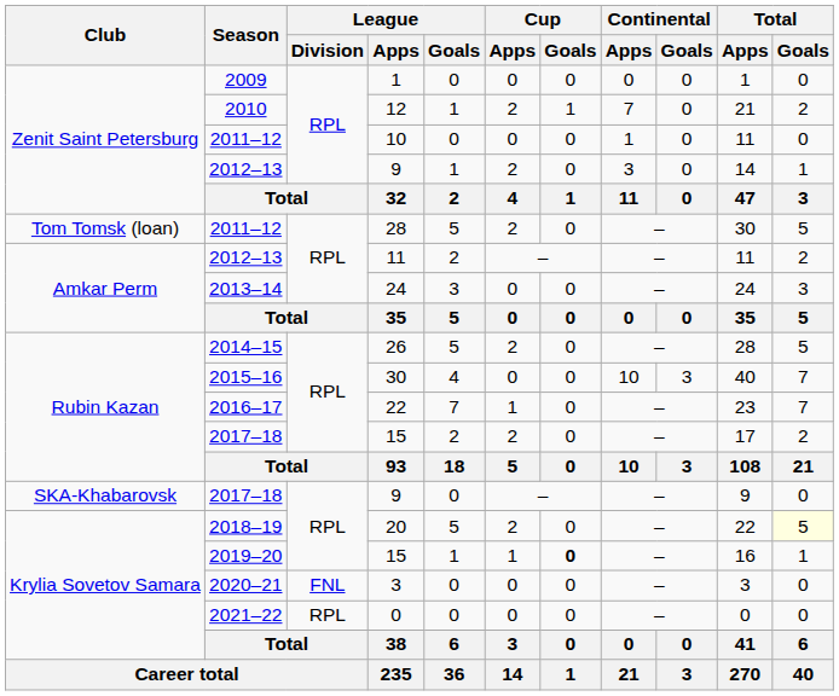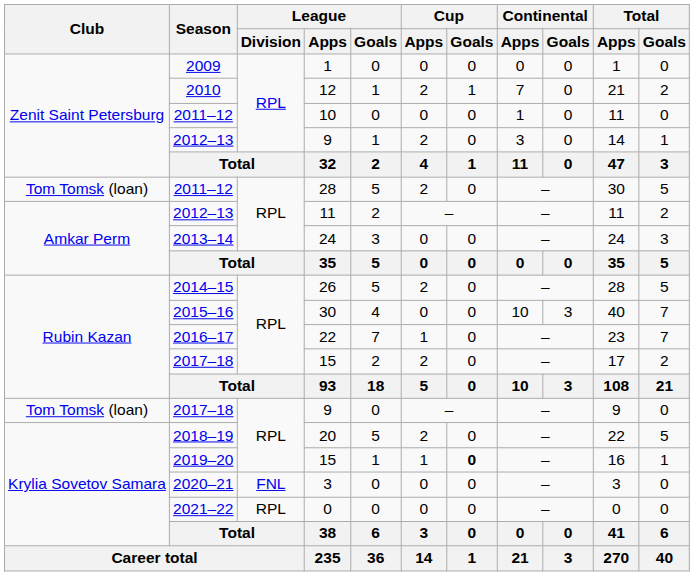 <table class="wikitable" style="text-align: center;">
 <tr>
 <th rowspan=2>Club</th>
 <th rowspan=2>Season</th>
 <th colspan=3>League</th>
 <th colspan=2>Cup</th>
 <th colspan=2>Continental</th>
 <th colspan=2>Total</th>
 </tr>
 <tr>
 <th>Division</th>
 <th>Apps</th>
 <th>Goals</th>
 <th>Apps</th>
 <th>Goals</th>
 <th>Apps</th>
 <th>Goals</th>
 <th>Apps</th>
 <th>Goals</th>
 </tr>
 <tr>
 <td rowspan="5"><a href='#'>Zenit Saint Petersburg</a></td>
 <td><a href='#'>2009</a></td>
 <td rowspan="4"><a href='#'>RPL</a></td>
 <td>1</td>
 <td>0</td>
 <td>0</td>
 <td>0</td>
 <td>0</td>
 <td>0</td>
 <td>1</td>
 <td>0</td>
 </tr>
 <tr>
 <td><a href='#'>2010</a></td>
 <td>12</td>
 <td>1</td>
 <td>2</td>
 <td>1</td>
 <td>7</td>
 <td>0</td>
 <td>21</td>
 <td>2</td>
 </tr>
 <tr>
 <td><a href='#'>2011–12</a></td>
 <td>10</td>
 <td>0</td>
 <td>0</td>
 <td>0</td>
 <td>1</td>
 <td>0</td>
 <td>11</td>
 <td>0</td>
 </tr>
 <tr>
 <td><a href='#'>2012–13</a></td>
 <td>9</td>
 <td>1</td>
 <td>2</td>
 <td>0</td>
 <td>3</td>
 <td>0</td>
 <td>14</td>
 <td>1</td>
 </tr>
 <tr>
 <th colspan=2>Total</th>
 <th>32</th>
 <th>2</th>
 <th>4</th>
 <th>1</th>
 <th>11</th>
 <th>0</th>
 <th>47</th>
 <th>3</th>
 </tr>
 <tr>
 <td><a href='#'>Tom Tomsk</a> (loan)</td>
 <td><a href='#'>2011–12</a></td>
 <td rowspan="3">RPL</td>
 <td>28</td>
 <td>5</td>
 <td>2</td>
 <td>0</td>
 <td colspan="2">–</td>
 <td>30</td>
 <td>5</td>
 </tr>
 <tr>
 <td rowspan="3"><a href='#'>Amkar Perm</a></td>
 <td><a href='#'>2012–13</a></td>
 <td>11</td>
 <td>2</td>
 <td colspan="2">–</td>
 <td colspan="2">–</td>
 <td>11</td>
 <td>2</td>
 </tr>
 <tr>
 <td><a href='#'>2013–14</a></td>
 <td>24</td>
 <td>3</td>
 <td>0</td>
 <td>0</td>
 <td colspan="2">–</td>
 <td>24</td>
 <td>3</td>
 </tr>
 <tr>
 <th colspan=2>Total</th>
 <th>35</th>
 <th>5</th>
 <th>0</th>
 <th>0</th>
 <th>0</th>
 <th>0</th>
 <th>35</th>
 <th>5</th>
 </tr>
 <tr>
 <td rowspan="5"><a href='#'>Rubin Kazan</a></td>
 <td><a href='#'>2014–15</a></td>
 <td rowspan="4">RPL</td>
 <td>26</td>
 <td>5</td>
 <td>2</td>
 <td>0</td>
 <td colspan="2">–</td>
 <td>28</td>
 <td>5</td>
 </tr>
 <tr>
 <td><a href='#'>2015–16</a></td>
 <td>30</td>
 <td>4</td>
 <td>0</td>
 <td>0</td>
 <td>10</td>
 <td>3</td>
 <td>40</td>
 <td>7</td>
 </tr>
 <tr>
 <td><a href='#'>2016–17</a></td>
 <td>22</td>
 <td>7</td>
 <td>1</td>
 <td>0</td>
 <td colspan="2">–</td>
 <td>23</td>
 <td>7</td>
 </tr>
 <tr>
 <td><a href='#'>2017–18</a></td>
 <td>15</td>
 <td>2</td>
 <td>2</td>
 <td>0</td>
 <td colspan="2">–</td>
 <td>17</td>
 <td>2</td>
 </tr>
 <tr>
 <th colspan=2>Total</th>
 <th>93</th>
 <th>18</th>
 <th>5</th>
 <th>0</th>
 <th>10</th>
 <th>3</th>
 <th>108</th>
 <th>21</th>
 </tr>
 <tr>
-<td><a href='#'>SKA-Khabarovsk</a></td>
+<td><a href='#'>Tom Tomsk</a> (loan)</td>
 <td><a href='#'>2017–18</a></td>
 <td rowspan="3">RPL</td>
 <td>9</td>
 <td>0</td>
 <td colspan="2">–</td>
 <td colspan="2">–</td>
 <td>9</td>
 <td>0</td>
 </tr>
 <tr>
 <td rowspan="5"><a href='#'>Krylia Sovetov Samara</a></td>
 <td><a href='#'>2018–19</a></td>
 <td>20</td>
 <td>5</td>
 <td>2</td>
 <td>0</td>
 <td colspan="2">–</td>
 <td>22</td>
-<td style="background: lightyellow;">5</td>
+<td>5</td>
 </tr>
 <tr>
 <td><a href='#'>2019–20</a></td>
 <td>15</td>
 <td>1</td>
 <td>1</td>
 <td><strong>0</strong></td>
 <td colspan="2">–</td>
 <td>16</td>
 <td>1</td>
 </tr>
 <tr>
 <td><a href='#'>2020–21</a></td>
 <td><a href='#'>FNL</a></td>
 <td>3</td>
 <td>0</td>
 <td>0</td>
 <td>0</td>
 <td colspan="2">–</td>
 <td>3</td>
 <td>0</td>
 </tr>
 <tr>
 <td><a href='#'>2021–22</a></td>
 <td>RPL</td>
 <td>0</td>
 <td>0</td>
 <td>0</td>
 <td>0</td>
 <td colspan="2">–</td>
 <td>0</td>
 <td>0</td>
 </tr>
 <tr>
 <th colspan=2>Total</th>
 <th>38</th>
 <th>6</th>
 <th>3</th>
 <th>0</th>
 <th>0</th>
 <th>0</th>
 <th>41</th>
 <th>6</th>
 </tr>
 <tr>
 <th colspan=3>Career total</th>
 <th>235</th>
 <th>36</th>
 <th>14</th>
 <th>1</th>
 <th>21</th>
 <th>3</th>
 <th>270</th>
 <th>40</th>
 </tr>
 </table>
